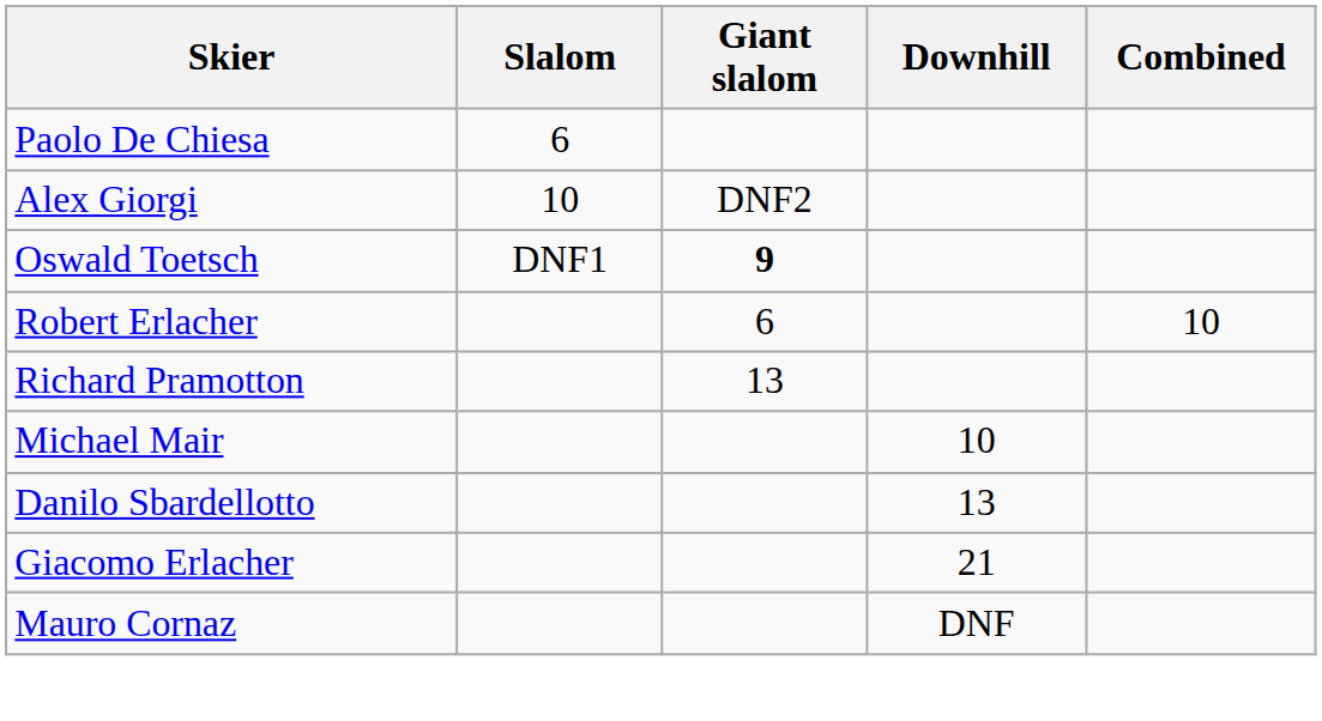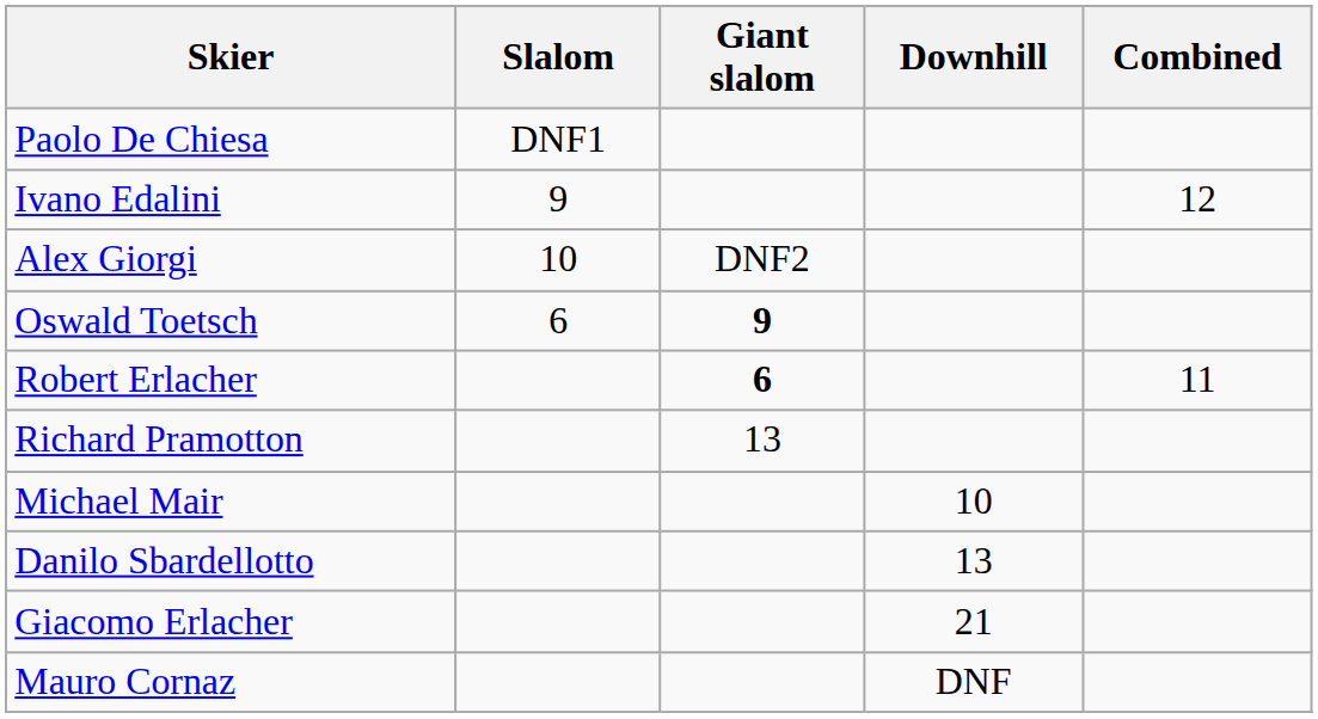 <table class="wikitable" width=550px style="font-size:100%; text-align:center;">
 <tr>
 <th width=250px>Skier</th>
 <th width=100px>Slalom</th>
 <th width=100px>Giant slalom</th>
 <th width=100px>Downhill</th>
 <th width=100px>Combined</th>
 </tr>
 <tr>
 <td align=left><a href='#'>Paolo De Chiesa</a></td>
-<td>6</td>
+<td>DNF1</td>
 <td></td>
 <td></td>
 <td></td>
+</tr>
+<tr>
+<td align=left><a href='#'>Ivano Edalini</a></td>
+<td>9</td>
+<td></td>
+<td></td>
+<td>12</td>
 </tr>
 <tr>
 <td align=left><a href='#'>Alex Giorgi</a></td>
 <td>10</td>
 <td>DNF2</td>
 <td></td>
 <td></td>
 </tr>
 <tr>
 <td align=left><a href='#'>Oswald Toetsch</a></td>
-<td>DNF1</td>
+<td>6</td>
 <td><strong>9</strong></td>
 <td></td>
 <td></td>
 </tr>
 <tr>
 <td align=left><a href='#'>Robert Erlacher</a></td>
 <td></td>
-<td>6</td>
+<td><strong>6</strong></td>
 <td></td>
-<td>10</td>
+<td>11</td>
 </tr>
 <tr>
 <td align=left><a href='#'>Richard Pramotton</a></td>
 <td></td>
 <td>13</td>
 <td></td>
 <td></td>
 </tr>
 <tr>
 <td align=left><a href='#'>Michael Mair</a></td>
 <td></td>
 <td></td>
 <td>10</td>
 <td></td>
 </tr>
 <tr>
 <td align=left><a href='#'>Danilo Sbardellotto</a></td>
 <td></td>
 <td></td>
 <td>13</td>
 <td></td>
 </tr>
 <tr>
 <td align=left><a href='#'>Giacomo Erlacher</a></td>
 <td></td>
 <td></td>
 <td>21</td>
 <td></td>
 </tr>
 <tr>
 <td align=left><a href='#'>Mauro Cornaz</a></td>
 <td></td>
 <td></td>
 <td>DNF</td>
 <td></td>
 </tr>
 </table>
